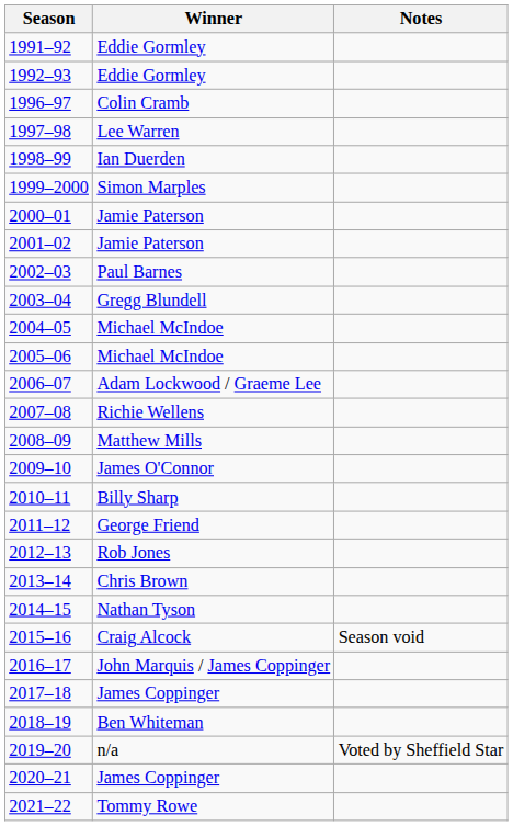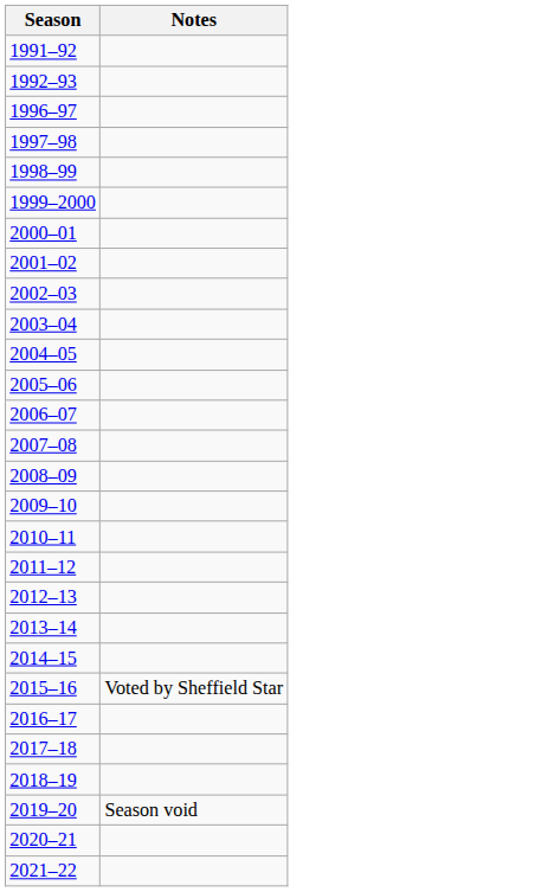 <table class="wikitable">
 <tr>
 <th>Season</th>
-<th>Winner</th>
 <th>Notes</th>
 </tr>
 <tr>
 <td><a href='#'>1991–92</a></td>
-<td> <a href='#'>Eddie Gormley</a></td>
 <td></td>
 </tr>
 <tr>
 <td><a href='#'>1992–93</a></td>
-<td> <a href='#'>Eddie Gormley</a></td>
 <td></td>
 </tr>
 <tr>
 <td><a href='#'>1996–97</a></td>
-<td> <a href='#'>Colin Cramb</a></td>
 <td></td>
 </tr>
 <tr>
 <td><a href='#'>1997–98</a></td>
-<td> <a href='#'>Lee Warren</a></td>
 <td></td>
 </tr>
 <tr>
 <td><a href='#'>1998–99</a></td>
-<td> <a href='#'>Ian Duerden</a></td>
 <td></td>
 </tr>
 <tr>
 <td><a href='#'>1999–2000</a></td>
-<td> <a href='#'>Simon Marples</a></td>
 <td></td>
 </tr>
 <tr>
 <td><a href='#'>2000–01</a></td>
-<td> <a href='#'>Jamie Paterson</a></td>
 <td></td>
 </tr>
 <tr>
 <td><a href='#'>2001–02</a></td>
-<td> <a href='#'>Jamie Paterson</a></td>
 <td></td>
 </tr>
 <tr>
 <td><a href='#'>2002–03</a></td>
-<td> <a href='#'>Paul Barnes</a></td>
 <td></td>
 </tr>
 <tr>
 <td><a href='#'>2003–04</a></td>
-<td> <a href='#'>Gregg Blundell</a></td>
 <td></td>
 </tr>
 <tr>
 <td><a href='#'>2004–05</a></td>
-<td> <a href='#'>Michael McIndoe</a></td>
 <td></td>
 </tr>
 <tr>
 <td><a href='#'>2005–06</a></td>
-<td> <a href='#'>Michael McIndoe</a></td>
 <td></td>
 </tr>
 <tr>
 <td><a href='#'>2006–07</a></td>
-<td> <a href='#'>Adam Lockwood</a> / <a href='#'>Graeme Lee</a></td>
 <td></td>
 </tr>
 <tr>
 <td><a href='#'>2007–08</a></td>
-<td> <a href='#'>Richie Wellens</a></td>
 <td></td>
 </tr>
 <tr>
 <td><a href='#'>2008–09</a></td>
-<td> <a href='#'>Matthew Mills</a></td>
 <td></td>
 </tr>
 <tr>
 <td><a href='#'>2009–10</a></td>
-<td> <a href='#'>James O'Connor</a></td>
 <td></td>
 </tr>
 <tr>
 <td><a href='#'>2010–11</a></td>
-<td> <a href='#'>Billy Sharp</a></td>
 <td></td>
 </tr>
 <tr>
 <td><a href='#'>2011–12</a></td>
-<td> <a href='#'>George Friend</a></td>
 <td></td>
 </tr>
 <tr>
 <td><a href='#'>2012–13</a></td>
-<td> <a href='#'>Rob Jones</a></td>
 <td></td>
 </tr>
 <tr>
 <td><a href='#'>2013–14</a></td>
-<td> <a href='#'>Chris Brown</a></td>
 <td></td>
 </tr>
 <tr>
 <td><a href='#'>2014–15</a></td>
-<td> <a href='#'>Nathan Tyson</a></td>
 <td></td>
 </tr>
 <tr>
 <td><a href='#'>2015–16</a></td>
-<td> <a href='#'>Craig Alcock</a></td>
-<td>Season void</td>
+<td>Voted by Sheffield Star</td>
 </tr>
 <tr>
 <td><a href='#'>2016–17</a></td>
-<td> <a href='#'>John Marquis</a> / <a href='#'>James Coppinger</a></td>
 <td></td>
 </tr>
 <tr>
 <td><a href='#'>2017–18</a></td>
-<td> <a href='#'>James Coppinger</a></td>
 <td></td>
 </tr>
 <tr>
 <td><a href='#'>2018–19</a></td>
-<td> <a href='#'>Ben Whiteman</a></td>
 <td></td>
 </tr>
 <tr>
 <td><a href='#'>2019–20</a></td>
-<td>n/a</td>
-<td>Voted by Sheffield Star</td>
+<td>Season void</td>
 </tr>
 <tr>
 <td><a href='#'>2020–21</a></td>
-<td> <a href='#'>James Coppinger</a></td>
 <td></td>
 </tr>
 <tr>
 <td><a href='#'>2021–22</a></td>
-<td> <a href='#'>Tommy Rowe</a></td>
 <td></td>
 </tr>
 </table>
